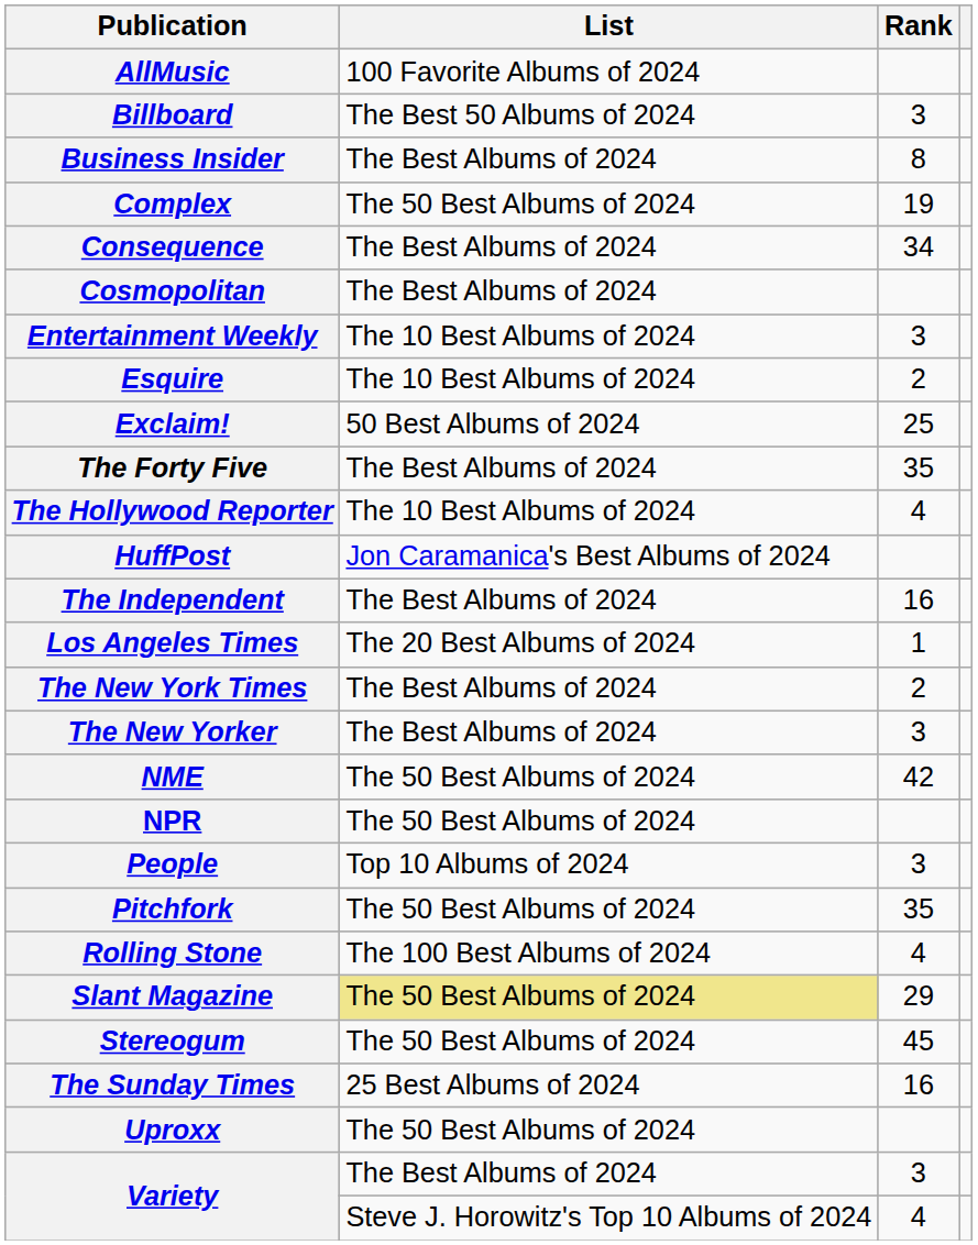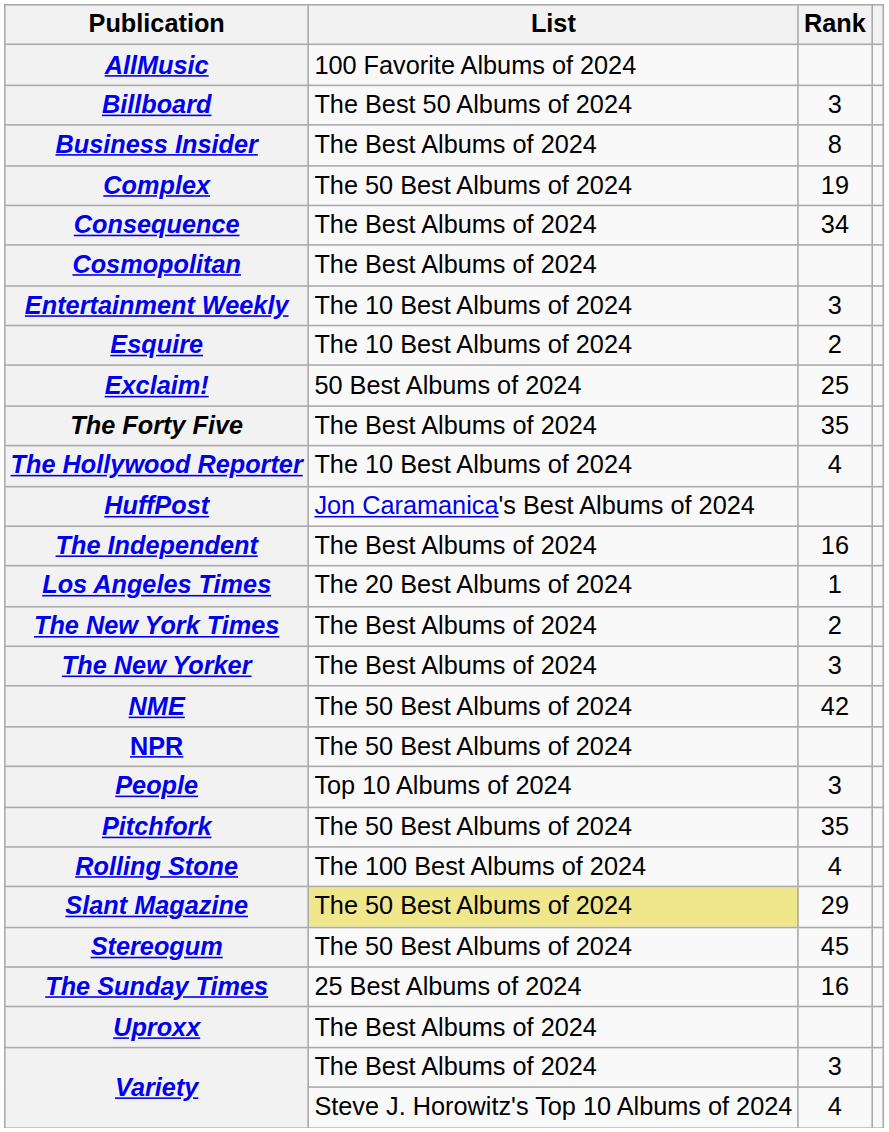 <table class="wikitable sortable plainrowheaders">
 <tr>
 <th scope="col">Publication</th>
 <th scope="col">List</th>
 <th scope="col">Rank</th>
 <th scope="col"></th>
 </tr>
 <tr>
 <th scope="row"><em><a href='#'>AllMusic</a></em></th>
 <td>100 Favorite Albums of 2024</td>
 <td></td>
 <td style="text-align: center;"></td>
 </tr>
 <tr>
 <th scope="row"><em><a href='#'>Billboard</a></em></th>
 <td>The Best 50 Albums of 2024</td>
 <td style="text-align: center;">3</td>
 <td style="text-align: center;"></td>
 </tr>
 <tr>
 <th scope="row"><em><a href='#'>Business Insider</a></em></th>
 <td>The Best Albums of 2024</td>
 <td style="text-align: center;">8</td>
 <td style="text-align: center;"></td>
 </tr>
 <tr>
 <th scope="row"><em><a href='#'>Complex</a></em></th>
 <td>The 50 Best Albums of 2024</td>
 <td style="text-align: center;">19</td>
 <td style="text-align: center;"></td>
 </tr>
 <tr>
 <th scope="row"><em><a href='#'>Consequence</a></em></th>
 <td>The Best Albums of 2024</td>
 <td style="text-align: center;">34</td>
 <td style="text-align: center;"></td>
 </tr>
 <tr>
 <th scope="row"><em><a href='#'>Cosmopolitan</a></em></th>
 <td>The Best Albums of 2024</td>
 <td></td>
 <td style="text-align: center;"></td>
 </tr>
 <tr>
 <th scope="row"><em><a href='#'>Entertainment Weekly</a></em></th>
 <td>The 10 Best Albums of 2024</td>
 <td style="text-align: center;">3</td>
 <td></td>
 </tr>
 <tr>
 <th scope="row"><em><a href='#'>Esquire</a></em></th>
 <td>The 10 Best Albums of 2024</td>
 <td style="text-align: center;">2</td>
 <td style="text-align: center;"></td>
 </tr>
 <tr>
 <th scope="row"><em><a href='#'>Exclaim!</a></em></th>
 <td>50 Best Albums of 2024</td>
 <td style="text-align: center;">25</td>
 <td style="text-align: center;"></td>
 </tr>
 <tr>
 <th scope="row"><em>The Forty Five</em></th>
 <td>The Best Albums of 2024</td>
 <td style="text-align: center;">35</td>
 <td></td>
 </tr>
 <tr>
 <th scope="row"><em><a href='#'>The Hollywood Reporter</a></em></th>
 <td>The 10 Best Albums of 2024</td>
 <td style="text-align: center;">4</td>
 <td style="text-align: center;"></td>
 </tr>
 <tr>
 <th scope="row"><em><a href='#'>HuffPost</a></em></th>
 <td><a href='#'>Jon Caramanica</a>'s Best Albums of 2024</td>
 <td></td>
 <td style="text-align: center;"></td>
 </tr>
 <tr>
 <th scope="row"><em><a href='#'>The Independent</a></em></th>
 <td>The Best Albums of 2024</td>
 <td style="text-align: center;">16</td>
 <td></td>
 </tr>
 <tr>
 <th scope="row"><em><a href='#'>Los Angeles Times</a></em></th>
 <td>The 20 Best Albums of 2024</td>
 <td style="text-align: center;">1</td>
 <td style="text-align: center;"></td>
 </tr>
 <tr>
 <th scope="row"><em><a href='#'>The New York Times</a></em></th>
 <td>The Best Albums of 2024</td>
 <td style="text-align: center;">2</td>
 <td style="text-align: center;"></td>
 </tr>
 <tr>
 <th scope="row"><em><a href='#'>The New Yorker</a></em></th>
 <td>The Best Albums of 2024</td>
 <td style="text-align: center;">3</td>
 <td style="text-align: center;"></td>
 </tr>
 <tr>
 <th scope="row"><em><a href='#'>NME</a></em></th>
 <td>The 50 Best Albums of 2024</td>
 <td style="text-align: center;">42</td>
 <td style="text-align: center;"></td>
 </tr>
 <tr>
 <th scope="row"><a href='#'>NPR</a></th>
 <td>The 50 Best Albums of 2024</td>
 <td></td>
 <td style="text-align: center;"></td>
 </tr>
 <tr>
 <th scope="row"><em><a href='#'>People</a></em></th>
 <td>Top 10 Albums of 2024</td>
 <td style="text-align: center;">3</td>
 <td style="text-align: center;"></td>
 </tr>
 <tr>
 <th scope="row"><em><a href='#'>Pitchfork</a></em></th>
 <td>The 50 Best Albums of 2024</td>
 <td style="text-align: center;">35</td>
 <td style="text-align: center;"></td>
 </tr>
 <tr>
 <th scope="row"><em><a href='#'>Rolling Stone</a></em></th>
 <td>The 100 Best Albums of 2024</td>
 <td style="text-align: center;">4</td>
 <td style="text-align: center;"></td>
 </tr>
 <tr>
 <th scope="row"><em><a href='#'>Slant Magazine</a></em></th>
 <td style="background: khaki;">The 50 Best Albums of 2024</td>
 <td style="text-align: center;">29</td>
 <td style="text-align: center;"></td>
 </tr>
 <tr>
 <th scope="row"><em><a href='#'>Stereogum</a></em></th>
 <td>The 50 Best Albums of 2024</td>
 <td style="text-align: center;">45</td>
 <td style="text-align: center;"></td>
 </tr>
 <tr>
 <th scope="row"><em><a href='#'>The Sunday Times</a></em></th>
 <td>25 Best Albums of 2024</td>
 <td style="text-align: center;">16</td>
 <td style="text-align: center;"></td>
 </tr>
 <tr>
 <th scope="row"><em><a href='#'>Uproxx</a></em></th>
-<td>The 50 Best Albums of 2024</td>
+<td>The Best Albums of 2024</td>
 <td></td>
 <td align="center"></td>
 </tr>
 <tr>
 <th rowspan="2" scope="row"><em><a href='#'>Variety</a></em></th>
 <td>The Best Albums of 2024</td>
 <td style="text-align: center;">3</td>
 <td align="center"></td>
 </tr>
 <tr>
 <td>Steve J. Horowitz's Top 10 Albums of 2024</td>
 <td style="text-align: center;">4</td>
 <td align="center"></td>
 </tr>
 </table>
